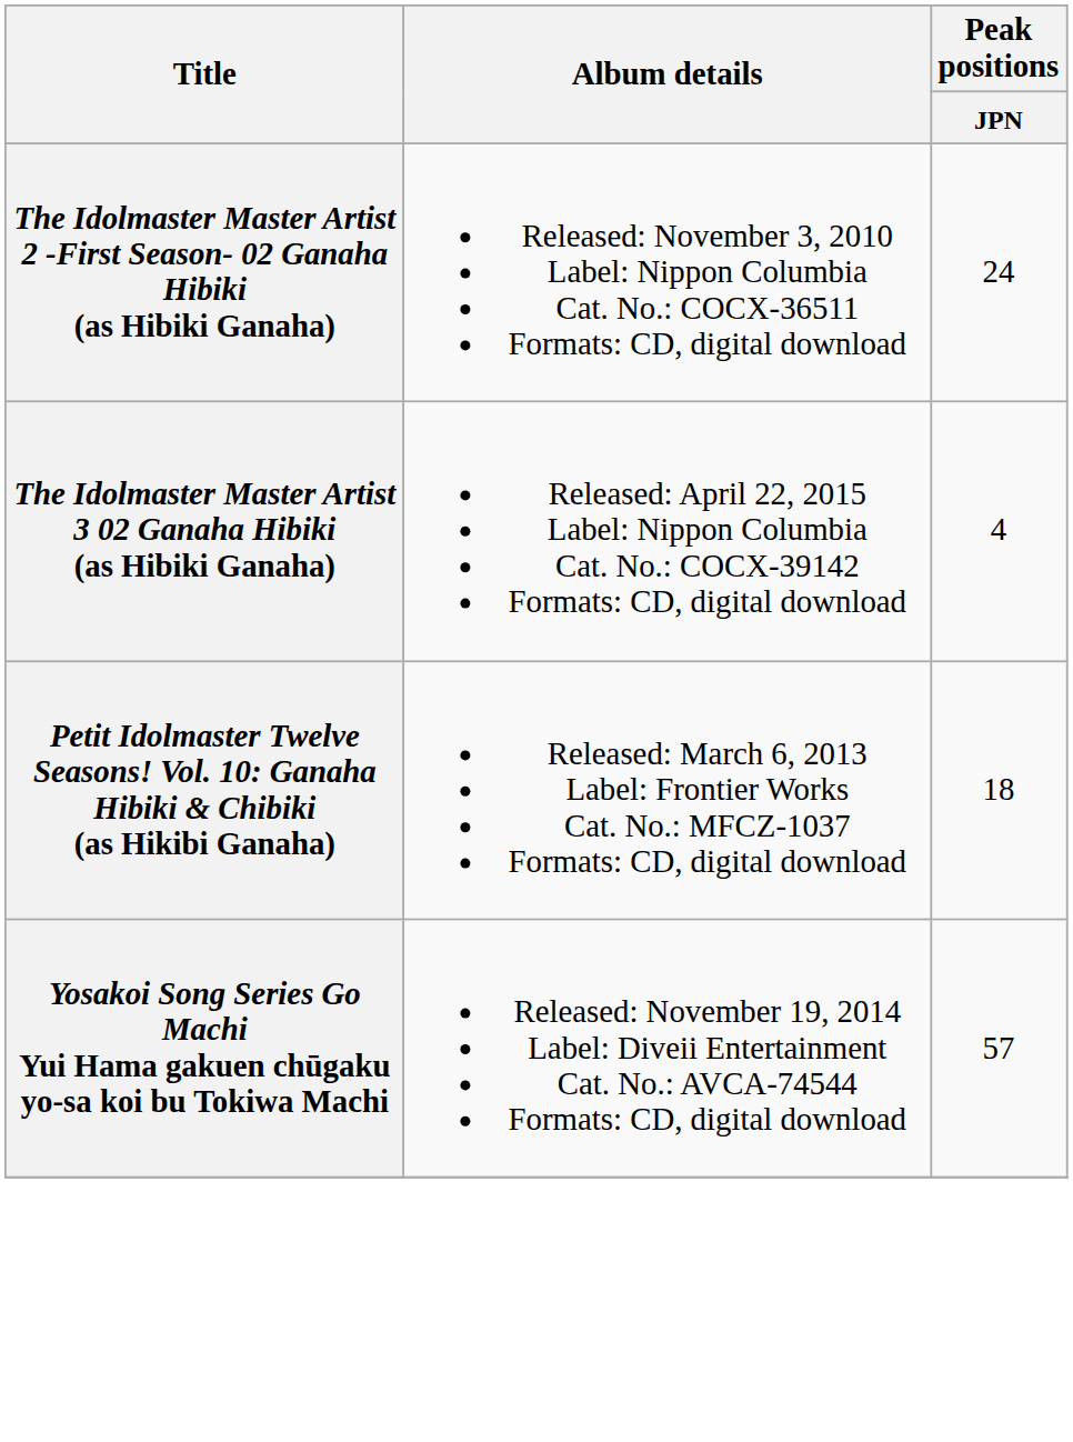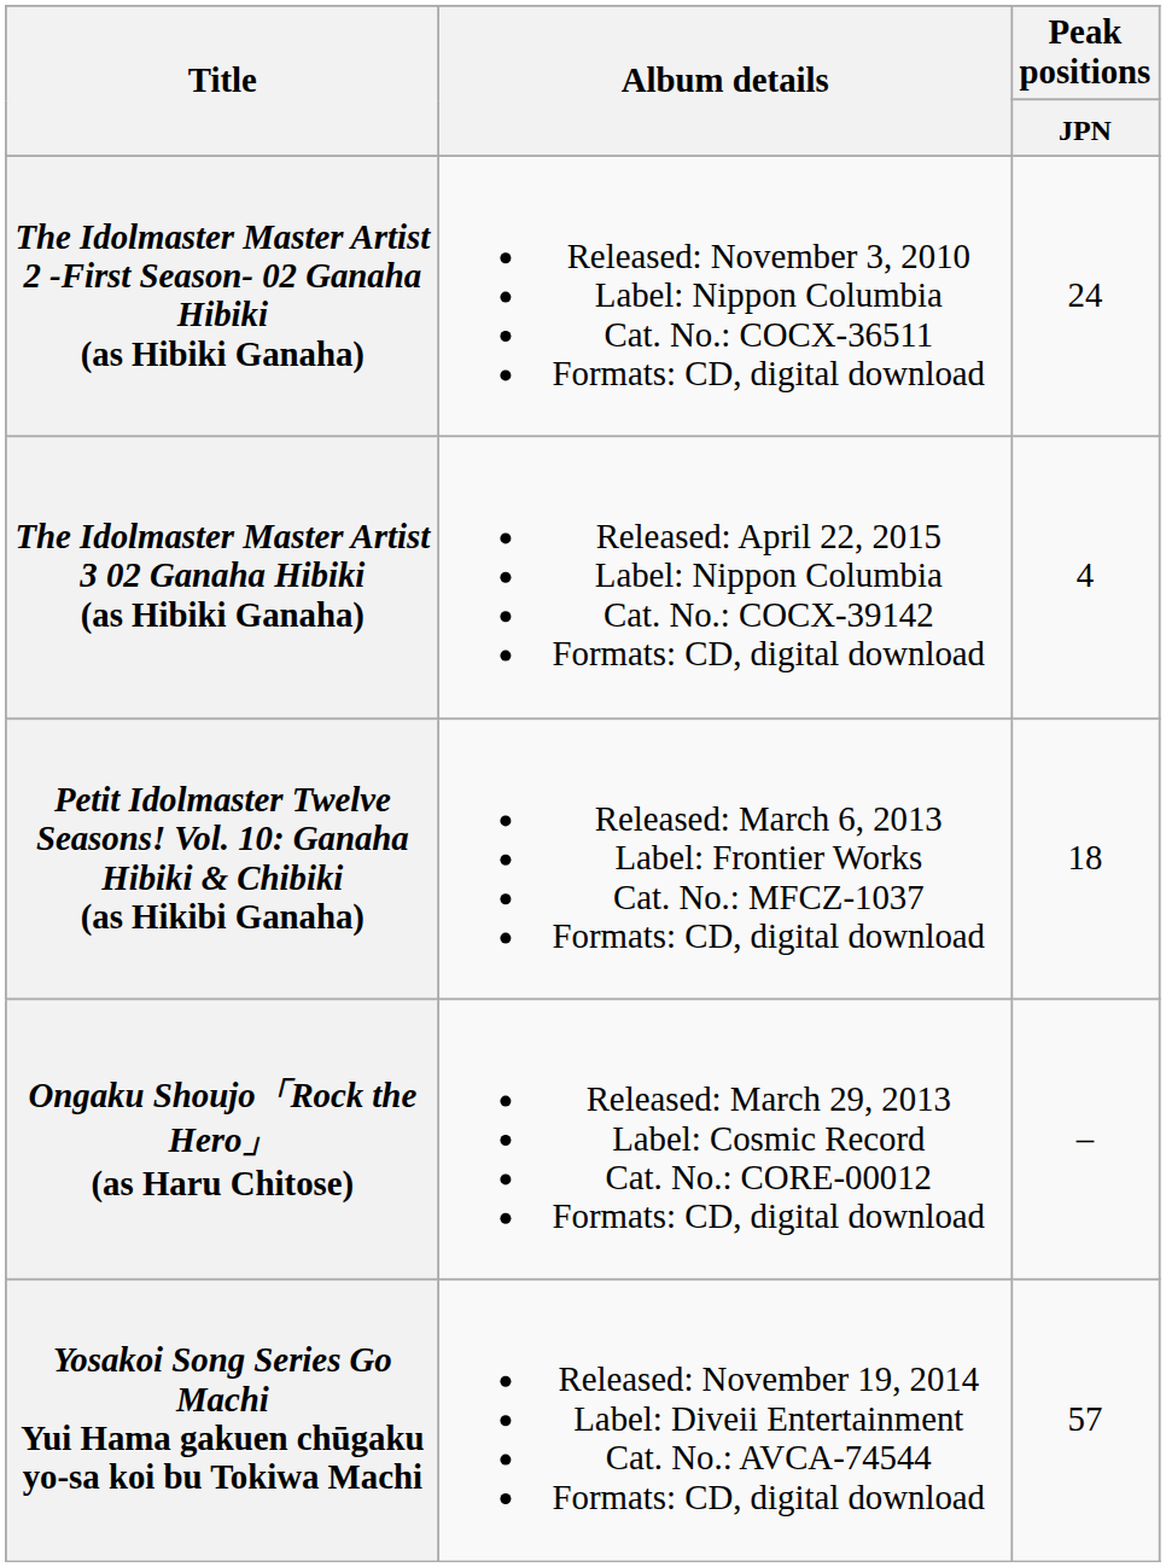 <table class="wikitable plainrowheaders" style="text-align:center;">
 <tr>
 <th style="width:12em;" rowspan="2">Title</th>
 <th style="width:16em;" rowspan="2">Album details</th>
 <th colspan="1">Peak positions</th>
 </tr>
 <tr>
 <th style="width:2.5em;"><small>JPN</small><br></th>
 </tr>
 <tr>
 <th scope="row"><em>The Idolmaster Master Artist 2 -First Season- 02 Ganaha Hibiki</em><br>(as Hibiki Ganaha)</th>
 <td><br><ul><li>Released: November 3, 2010</li><li>Label: Nippon Columbia</li><li>Cat. No.: COCX-36511</li><li>Formats: CD, digital download</li></ul></td>
 <td>24</td>
 </tr>
 <tr>
 <th scope="row"><em>The Idolmaster Master Artist 3 02 Ganaha Hibiki</em><br>(as Hibiki Ganaha)</th>
 <td><br><ul><li>Released: April 22, 2015</li><li>Label: Nippon Columbia</li><li>Cat. No.: COCX-39142</li><li>Formats: CD, digital download</li></ul></td>
 <td>4</td>
 </tr>
 <tr>
 <th scope="row"><em>Petit Idolmaster Twelve Seasons! Vol. 10: Ganaha Hibiki & Chibiki</em><br>(as Hikibi Ganaha)</th>
 <td><br><ul><li>Released: March 6, 2013</li><li>Label: Frontier Works</li><li>Cat. No.: MFCZ-1037</li><li>Formats: CD, digital download</li></ul></td>
 <td>18</td>
 </tr>
 <tr>
+<th scope="row"><em>Ongaku Shoujo「Rock the Hero」</em><br>(as Haru Chitose)</th>
+<td><br><ul><li>Released: March 29, 2013</li><li>Label: Cosmic Record</li><li>Cat. No.: CORE-00012</li><li>Formats: CD, digital download</li></ul></td>
+<td>–</td>
+</tr>
+<tr>
 <th scope="row"><em>Yosakoi Song Series Go Machi</em><br>Yui Hama gakuen chūgaku yo-sa koi bu Tokiwa Machi</th>
 <td><br><ul><li>Released: November 19, 2014</li><li>Label: Diveii Entertainment</li><li>Cat. No.: AVCA-74544</li><li>Formats: CD, digital download</li></ul></td>
 <td>57</td>
 </tr>
 <tr>
 </tr>
 </table>
